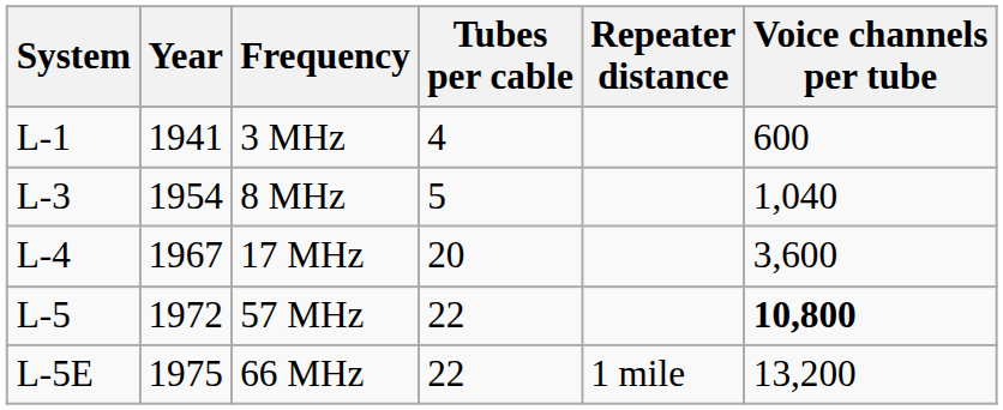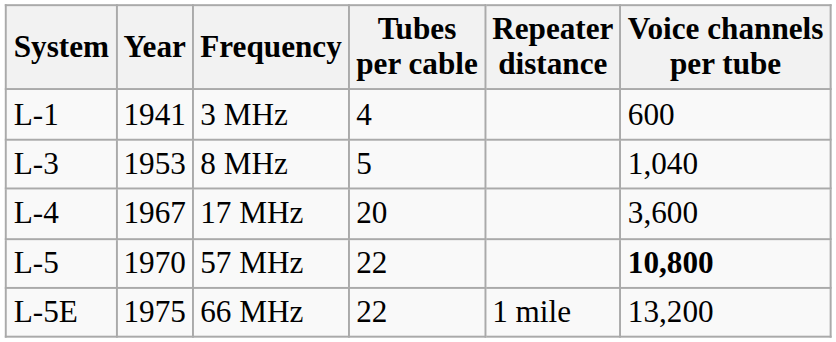 <table class="wikitable" style="float:right; margin-left:1em">
 <tr>
 <th>System</th>
 <th>Year</th>
 <th>Frequency</th>
 <th>Tubes <br>per cable</th>
 <th>Repeater<br>distance</th>
 <th>Voice channels<br>per tube</th>
 </tr>
 <tr>
 <td>L-1</td>
 <td>1941</td>
 <td>3 MHz</td>
 <td>4</td>
 <td></td>
 <td>600</td>
 </tr>
 <tr>
 <td>L-3</td>
-<td>1954</td>
+<td>1953</td>
 <td>8 MHz</td>
 <td>5</td>
 <td></td>
 <td>1,040</td>
 </tr>
 <tr>
 <td>L-4</td>
 <td>1967</td>
 <td>17 MHz</td>
 <td>20</td>
 <td></td>
 <td>3,600</td>
 </tr>
 <tr>
 <td>L-5</td>
-<td>1972</td>
+<td>1970</td>
 <td>57 MHz</td>
 <td>22</td>
 <td></td>
 <td><strong>10,800</strong></td>
 </tr>
 <tr>
 <td>L-5E</td>
 <td>1975</td>
 <td>66 MHz</td>
 <td>22</td>
 <td>1 mile</td>
 <td>13,200</td>
 </tr>
 </table>
